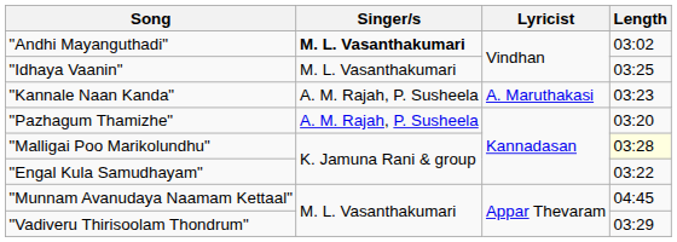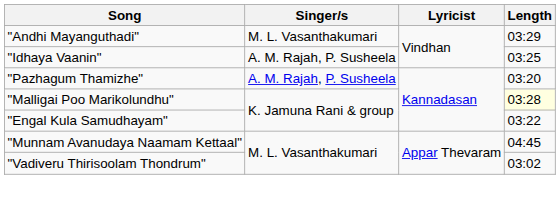 <table class="wikitable" style="font-size:95%;">
 <tr>
 <th>Song</th>
 <th>Singer/s</th>
 <th>Lyricist</th>
 <th>Length</th>
 </tr>
 <tr>
 <td>"Andhi Mayanguthadi"</td>
-<td><strong>M. L. Vasanthakumari</strong></td>
+<td>M. L. Vasanthakumari</td>
 <td rowspan="2">Vindhan</td>
-<td>03:02</td>
+<td>03:29</td>
 </tr>
 <tr>
 <td>"Idhaya Vaanin"</td>
-<td>M. L. Vasanthakumari</td>
+<td>A. M. Rajah, P. Susheela</td>
 <td>03:25</td>
-</tr>
-<tr>
-<td>"Kannale Naan Kanda"</td>
-<td>A. M. Rajah, P. Susheela</td>
-<td><a href='#'>A. Maruthakasi</a></td>
-<td>03:23</td>
 </tr>
 <tr>
 <td>"Pazhagum Thamizhe"</td>
 <td><a href='#'>A. M. Rajah</a>, <a href='#'>P. Susheela</a></td>
 <td rowspan="3"><a href='#'>Kannadasan</a></td>
 <td>03:20</td>
 </tr>
 <tr>
 <td>"Malligai Poo Marikolundhu"</td>
 <td rowspan=2>K. Jamuna Rani & group</td>
 <td style="background: lightyellow;">03:28</td>
 </tr>
 <tr>
 <td>"Engal Kula Samudhayam"</td>
 <td>03:22</td>
 </tr>
 <tr>
 <td>"Munnam Avanudaya Naamam Kettaal"</td>
 <td rowspan=2>M. L. Vasanthakumari</td>
 <td rowspan="2"><a href='#'>Appar</a> Thevaram</td>
 <td>04:45</td>
 </tr>
 <tr>
 <td>"Vadiveru Thirisoolam Thondrum"</td>
-<td>03:29</td>
+<td>03:02</td>
 </tr>
 </table>
